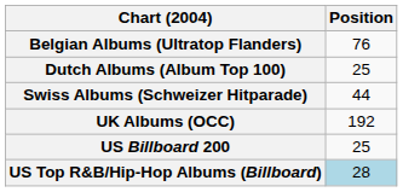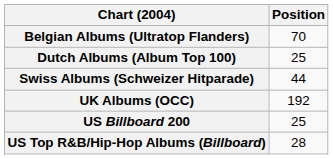 <table class="wikitable sortable plainrowheaders" style="text-align:center">
 <tr>
 <th scope="col">Chart (2004)</th>
 <th scope="col">Position</th>
 </tr>
 <tr>
 <th scope="row">Belgian Albums (Ultratop Flanders)</th>
-<td>76</td>
+<td>70</td>
 </tr>
 <tr>
 <th scope="row">Dutch Albums (Album Top 100)</th>
 <td>25</td>
 </tr>
 <tr>
 <th scope="row">Swiss Albums (Schweizer Hitparade)</th>
 <td>44</td>
 </tr>
 <tr>
 <th scope="row">UK Albums (OCC)</th>
 <td>192</td>
 </tr>
 <tr>
 <th scope="row">US <em>Billboard</em> 200</th>
 <td>25</td>
 </tr>
 <tr>
 <th scope="row">US Top R&B/Hip-Hop Albums (<em>Billboard</em>)</th>
-<td style="background: lightblue;">28</td>
+<td>28</td>
 </tr>
 </table>
